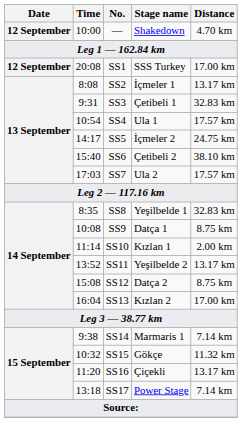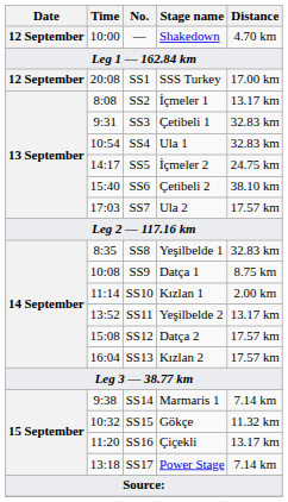 <table class="wikitable" style="font-size: 85%;">
 <tr>
 <th>Date</th>
 <th>Time</th>
 <th>No.</th>
 <th>Stage name</th>
 <th>Distance</th>
 </tr>
 <tr>
 <th nowrap>12 September</th>
 <td align="center">10:00</td>
 <td align="center">—</td>
 <td nowrap><a href='#'>Shakedown</a></td>
 <td align="center">4.70 km</td>
 </tr>
 <tr>
 <td style="background-color:#EAECF0; text-align:center" colspan="5"><strong><em>Leg 1 — 162.84 km</em></strong></td>
 </tr>
 <tr>
 <th>12 September</th>
 <td align="center">20:08</td>
 <td align="center">SS1</td>
 <td>SSS Turkey</td>
 <td align="center">17.00 km</td>
 </tr>
 <tr>
 <th rowspan="6">13 September</th>
 <td align="center">8:08</td>
 <td align="center">SS2</td>
 <td>İçmeler 1</td>
 <td align="center">13.17 km</td>
 </tr>
 <tr>
 <td align="center">9:31</td>
 <td align="center">SS3</td>
 <td>Çetibeli 1</td>
 <td align="center">32.83 km</td>
 </tr>
 <tr>
 <td align="center">10:54</td>
 <td align="center">SS4</td>
 <td>Ula 1</td>
-<td align="center">17.57 km</td>
+<td align="center">32.83 km</td>
 </tr>
 <tr>
 <td align="center">14:17</td>
 <td align="center">SS5</td>
 <td>İçmeler 2</td>
 <td align="center">24.75 km</td>
 </tr>
 <tr>
 <td align="center">15:40</td>
 <td align="center">SS6</td>
 <td>Çetibeli 2</td>
 <td align="center">38.10 km</td>
 </tr>
 <tr>
 <td align="center">17:03</td>
 <td align="center">SS7</td>
 <td>Ula 2</td>
 <td align="center">17.57 km</td>
 </tr>
 <tr>
 <td style="background-color:#EAECF0; text-align:center" colspan="5"><strong><em>Leg 2 — 117.16 km</em></strong></td>
 </tr>
 <tr>
 <th rowspan="6">14 September</th>
 <td align="center">8:35</td>
 <td align="center">SS8</td>
 <td>Yeşilbelde 1</td>
 <td align="center">32.83 km</td>
 </tr>
 <tr>
 <td align="center">10:08</td>
 <td align="center">SS9</td>
 <td>Datça 1</td>
 <td align="center">8.75 km</td>
 </tr>
 <tr>
 <td align="center">11:14</td>
 <td align="center">SS10</td>
 <td>Kızlan 1</td>
 <td align="center">2.00 km</td>
 </tr>
 <tr>
 <td align="center">13:52</td>
 <td align="center">SS11</td>
 <td>Yeşilbelde 2</td>
 <td align="center">13.17 km</td>
 </tr>
 <tr>
 <td align="center">15:08</td>
 <td align="center">SS12</td>
 <td>Datça 2</td>
-<td align="center">8.75 km</td>
+<td align="center">17.57 km</td>
 </tr>
 <tr>
 <td align="center">16:04</td>
 <td align="center">SS13</td>
 <td>Kızlan 2</td>
-<td align="center">17.00 km</td>
+<td align="center">17.57 km</td>
 </tr>
 <tr>
 <td style="background-color:#EAECF0; text-align:center" colspan="5"><strong><em>Leg 3 — 38.77 km</em></strong></td>
 </tr>
 <tr>
 <th rowspan="4">15 September</th>
 <td align="center">9:38</td>
 <td align="center">SS14</td>
 <td>Marmaris 1</td>
 <td align="center">7.14 km</td>
 </tr>
 <tr>
 <td align="center">10:32</td>
 <td align="center">SS15</td>
 <td>Gökçe</td>
 <td align="center">11.32 km</td>
 </tr>
 <tr>
 <td align="center">11:20</td>
 <td align="center">SS16</td>
 <td>Çiçekli</td>
 <td align="center">13.17 km</td>
 </tr>
 <tr>
 <td align="center">13:18</td>
 <td align="center">SS17</td>
 <td nowrap><a href='#'>Power Stage</a></td>
 <td align="center">7.14 km</td>
 </tr>
 <tr>
 <td style="background-color:#EAECF0; text-align:center" colspan="5"><strong>Source:</strong></td>
 </tr>
 <tr>
 </tr>
 </table>
